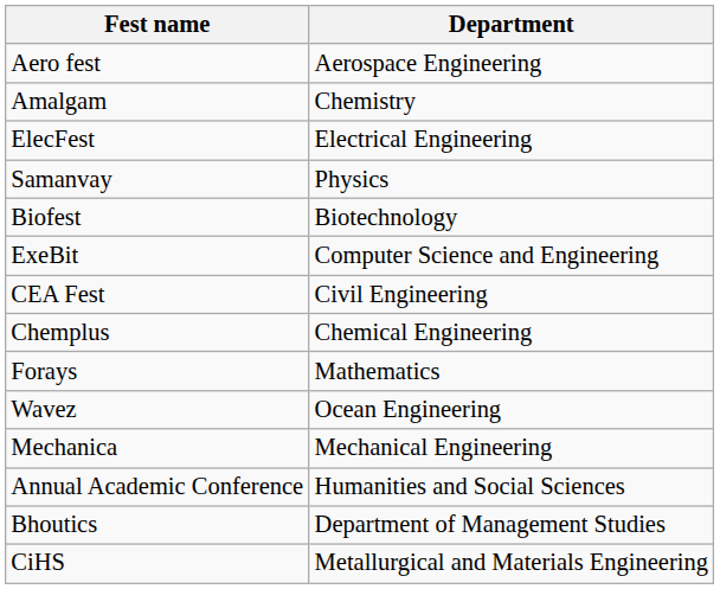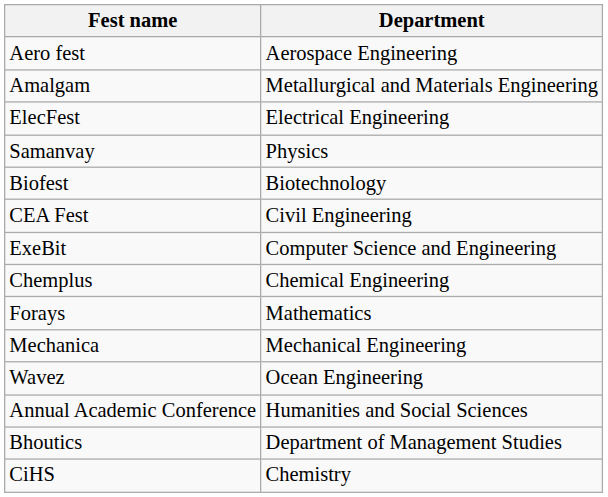 <table class="wikitable">
 <tr>
 <th>Fest name</th>
 <th>Department</th>
 </tr>
 <tr>
 <td>Aero fest</td>
 <td>Aerospace Engineering</td>
 </tr>
 <tr>
 <td>Amalgam</td>
-<td>Chemistry</td>
+<td>Metallurgical and Materials Engineering</td>
 </tr>
 <tr>
 <td>ElecFest</td>
 <td>Electrical Engineering</td>
 </tr>
 <tr>
 <td>Samanvay</td>
 <td>Physics</td>
 </tr>
 <tr>
 <td>Biofest</td>
 <td>Biotechnology</td>
 </tr>
 <tr>
+<td>CEA Fest</td>
+<td>Civil Engineering</td>
+</tr>
+<tr>
 <td>ExeBit</td>
 <td>Computer Science and Engineering</td>
-</tr>
-<tr>
-<td>CEA Fest</td>
-<td>Civil Engineering</td>
 </tr>
 <tr>
 <td>Chemplus</td>
 <td>Chemical Engineering</td>
 </tr>
 <tr>
 <td>Forays</td>
 <td>Mathematics</td>
 </tr>
 <tr>
+<td>Mechanica</td>
+<td>Mechanical Engineering</td>
+</tr>
+<tr>
 <td>Wavez</td>
 <td>Ocean Engineering</td>
-</tr>
-<tr>
-<td>Mechanica</td>
-<td>Mechanical Engineering</td>
 </tr>
 <tr>
 <td>Annual Academic Conference</td>
 <td>Humanities and Social Sciences</td>
 </tr>
 <tr>
 <td>Bhoutics</td>
 <td>Department of Management Studies</td>
 </tr>
 <tr>
 <td>CiHS</td>
-<td>Metallurgical and Materials Engineering</td>
+<td>Chemistry</td>
 </tr>
 </table>
